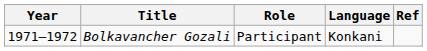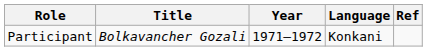 <table class="wikitable">
 <tr>
+<th>Role</th>
+<th>Title</th>
 <th>Year</th>
-<th>Title</th>
-<th>Role</th>
 <th>Language</th>
 <th>Ref</th>
 </tr>
 <tr>
+<td>Participant</td>
+<td><em>Bolkavancher Gozali</em></td>
 <td>1971–1972</td>
-<td><em>Bolkavancher Gozali</em></td>
-<td>Participant</td>
 <td>Konkani</td>
 <td></td>
 </tr>
 </table>
